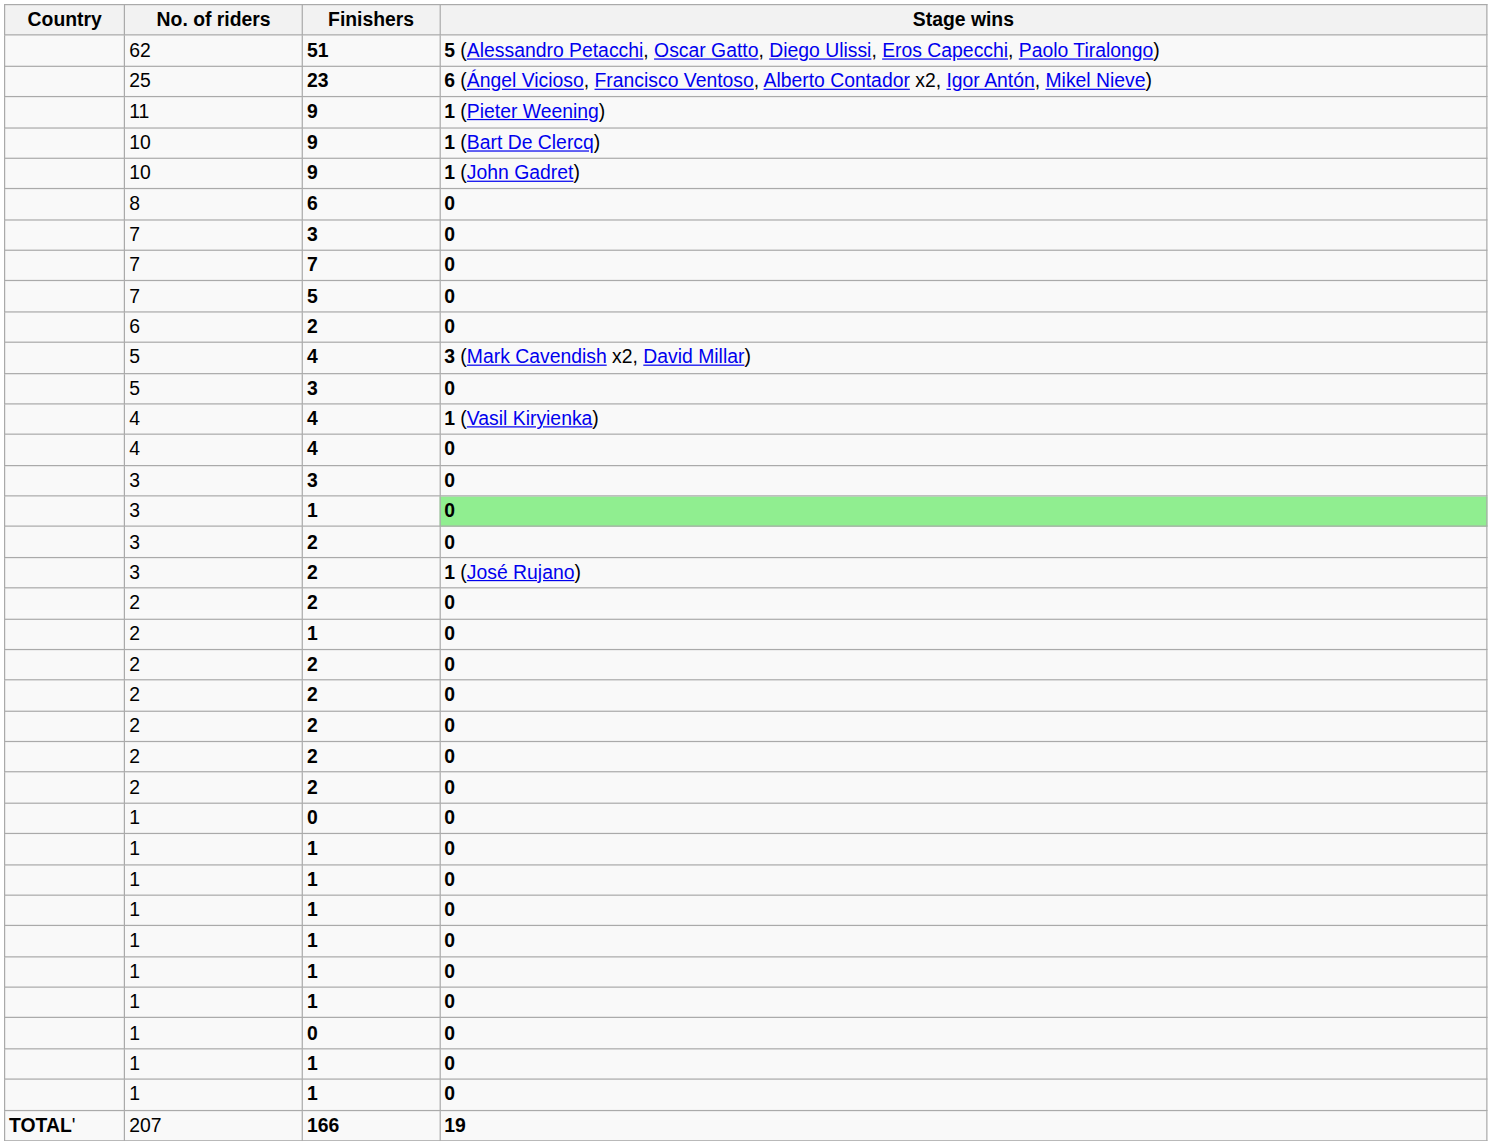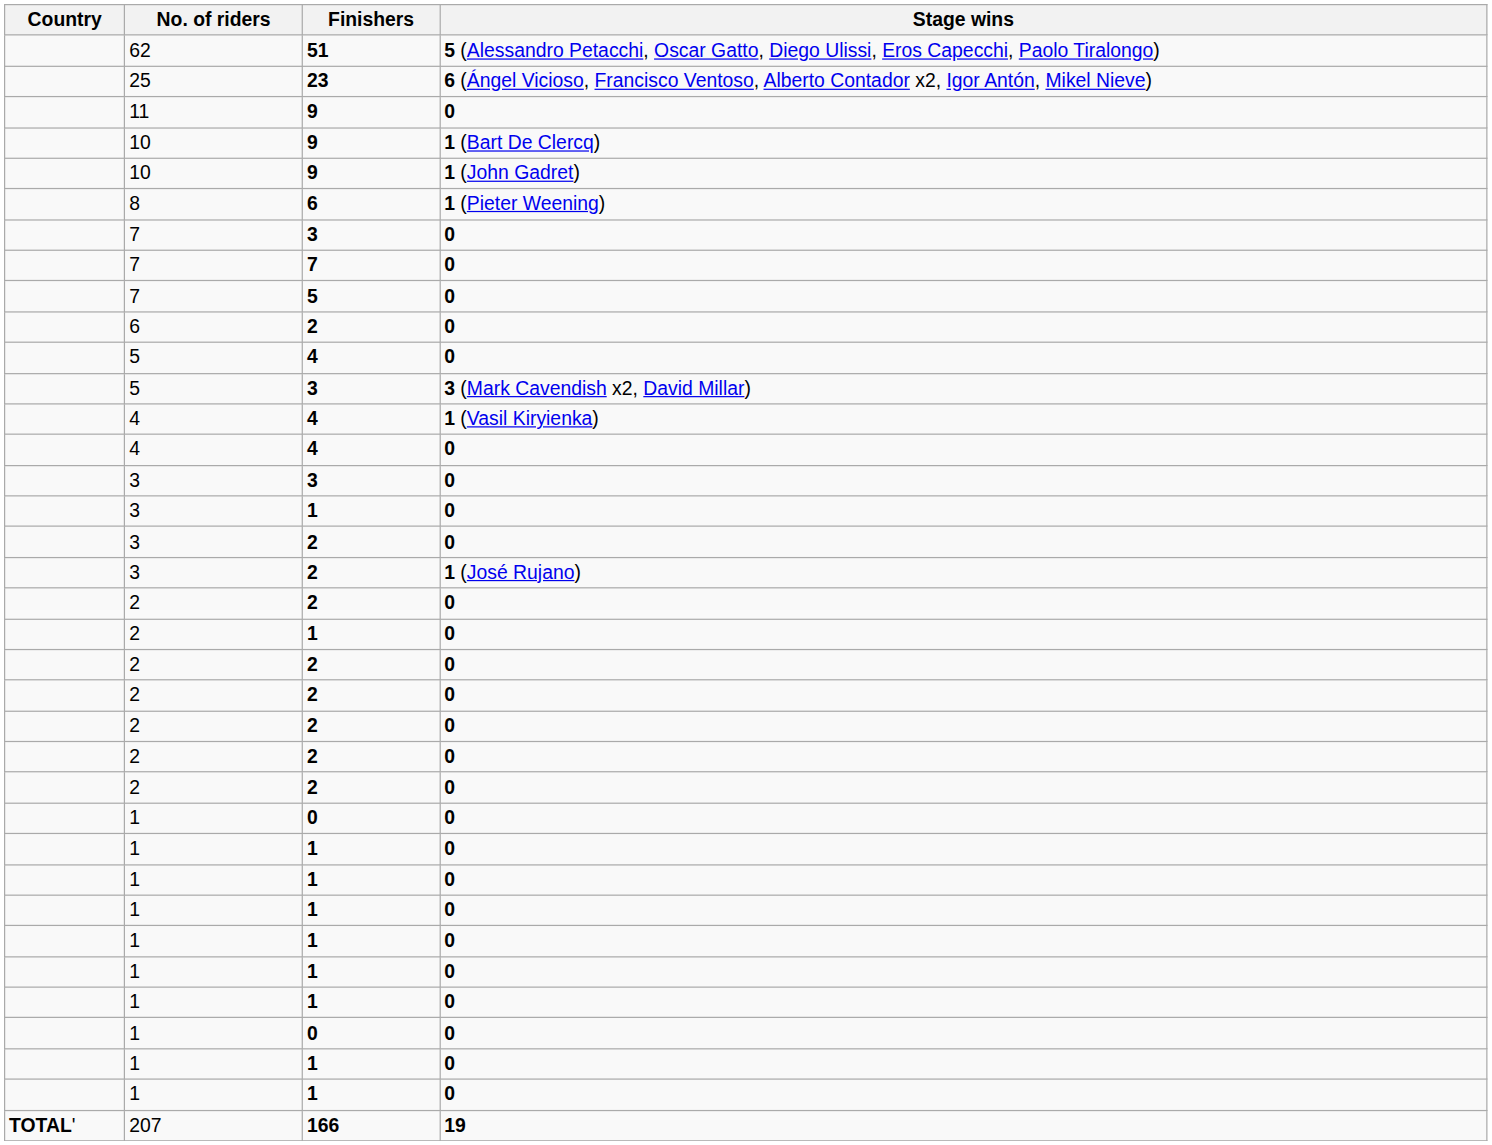 <table class="wikitable sortable" style="width:97%">
 <tr>
 <th>Country</th>
 <th>No. of riders</th>
 <th>Finishers</th>
 <th>Stage wins</th>
 </tr>
 <tr>
 <td></td>
 <td>62</td>
 <td><strong>51</strong></td>
 <td><strong>5</strong> (<a href='#'>Alessandro Petacchi</a>, <a href='#'>Oscar Gatto</a>, <a href='#'>Diego Ulissi</a>, <a href='#'>Eros Capecchi</a>, <a href='#'>Paolo Tiralongo</a>)</td>
 </tr>
 <tr>
 <td></td>
 <td>25</td>
 <td><strong>23</strong></td>
 <td><strong>6</strong> (<a href='#'>Ángel Vicioso</a>, <a href='#'>Francisco Ventoso</a>, <a href='#'>Alberto Contador</a> x2, <a href='#'>Igor Antón</a>, <a href='#'>Mikel Nieve</a>)</td>
 </tr>
 <tr>
 <td></td>
 <td>11</td>
 <td><strong>9</strong></td>
-<td><strong>1</strong> (<a href='#'>Pieter Weening</a>)</td>
+<td><strong>0</strong></td>
 </tr>
 <tr>
 <td></td>
 <td>10</td>
 <td><strong>9</strong></td>
 <td><strong>1</strong> (<a href='#'>Bart De Clercq</a>)</td>
 </tr>
 <tr>
 <td></td>
 <td>10</td>
 <td><strong>9</strong></td>
 <td><strong>1</strong>  (<a href='#'>John Gadret</a>)</td>
 </tr>
 <tr>
 <td></td>
 <td>8</td>
 <td><strong>6</strong></td>
-<td><strong>0</strong></td>
+<td><strong>1</strong> (<a href='#'>Pieter Weening</a>)</td>
 </tr>
 <tr>
 <td></td>
 <td>7</td>
 <td><strong>3</strong></td>
 <td><strong>0</strong></td>
 </tr>
 <tr>
 <td></td>
 <td>7</td>
 <td><strong>7</strong></td>
 <td><strong>0</strong></td>
 </tr>
 <tr>
 <td></td>
 <td>7</td>
 <td><strong>5</strong></td>
 <td><strong>0</strong></td>
 </tr>
 <tr>
 <td></td>
 <td>6</td>
 <td><strong>2</strong></td>
 <td><strong>0</strong></td>
 </tr>
 <tr>
 <td></td>
 <td>5</td>
 <td><strong>4</strong></td>
-<td><strong>3</strong> (<a href='#'>Mark Cavendish</a> x2, <a href='#'>David Millar</a>)</td>
+<td><strong>0</strong></td>
 </tr>
 <tr>
 <td></td>
 <td>5</td>
 <td><strong>3</strong></td>
-<td><strong>0</strong></td>
+<td><strong>3</strong> (<a href='#'>Mark Cavendish</a> x2, <a href='#'>David Millar</a>)</td>
 </tr>
 <tr>
 <td></td>
 <td>4</td>
 <td><strong>4</strong></td>
 <td><strong>1</strong> (<a href='#'>Vasil Kiryienka</a>)</td>
 </tr>
 <tr>
 <td></td>
 <td>4</td>
 <td><strong>4</strong></td>
 <td><strong>0</strong></td>
 </tr>
 <tr>
 <td></td>
 <td>3</td>
 <td><strong>3</strong></td>
 <td><strong>0</strong></td>
 </tr>
 <tr>
 <td></td>
 <td>3</td>
 <td><strong>1</strong></td>
-<td style="background: lightgreen;"><strong>0</strong></td>
+<td><strong>0</strong></td>
 </tr>
 <tr>
 <td></td>
 <td>3</td>
 <td><strong>2</strong></td>
 <td><strong>0</strong></td>
 </tr>
 <tr>
 <td></td>
 <td>3</td>
 <td><strong>2</strong></td>
 <td><strong>1</strong>  (<a href='#'>José Rujano</a>)</td>
 </tr>
 <tr>
 <td></td>
 <td>2</td>
 <td><strong>2</strong></td>
 <td><strong>0</strong></td>
 </tr>
 <tr>
 <td></td>
 <td>2</td>
 <td><strong>1</strong></td>
 <td><strong>0</strong></td>
 </tr>
 <tr>
 <td></td>
 <td>2</td>
 <td><strong>2</strong></td>
 <td><strong>0</strong></td>
 </tr>
 <tr>
 <td></td>
 <td>2</td>
 <td><strong>2</strong></td>
 <td><strong>0</strong></td>
 </tr>
 <tr>
 <td></td>
 <td>2</td>
 <td><strong>2</strong></td>
 <td><strong>0</strong></td>
 </tr>
 <tr>
 <td></td>
 <td>2</td>
 <td><strong>2</strong></td>
 <td><strong>0</strong></td>
 </tr>
 <tr>
 <td></td>
 <td>2</td>
 <td><strong>2</strong></td>
 <td><strong>0</strong></td>
 </tr>
 <tr>
 <td></td>
 <td>1</td>
 <td><strong>0</strong></td>
 <td><strong>0</strong></td>
 </tr>
 <tr>
 <td></td>
 <td>1</td>
 <td><strong>1</strong></td>
 <td><strong>0</strong></td>
 </tr>
 <tr>
 <td></td>
 <td>1</td>
 <td><strong>1</strong></td>
 <td><strong>0</strong></td>
 </tr>
 <tr>
 <td></td>
 <td>1</td>
 <td><strong>1</strong></td>
 <td><strong>0</strong></td>
 </tr>
 <tr>
 <td></td>
 <td>1</td>
 <td><strong>1</strong></td>
 <td><strong>0</strong></td>
 </tr>
 <tr>
 <td></td>
 <td>1</td>
 <td><strong>1</strong></td>
 <td><strong>0</strong></td>
 </tr>
 <tr>
 <td></td>
 <td>1</td>
 <td><strong>1</strong></td>
 <td><strong>0</strong></td>
 </tr>
 <tr>
 <td></td>
 <td>1</td>
 <td><strong>0</strong></td>
 <td><strong>0</strong></td>
 </tr>
 <tr>
 <td></td>
 <td>1</td>
 <td><strong>1</strong></td>
 <td><strong>0</strong></td>
 </tr>
 <tr>
 <td></td>
 <td>1</td>
 <td><strong>1</strong></td>
 <td><strong>0</strong></td>
 </tr>
 <tr>
 <td><strong>TOTAL</strong>'</td>
 <td>207</td>
 <td><strong>166</strong></td>
 <td><strong>19</strong></td>
 </tr>
 </table>
